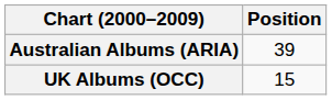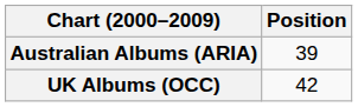 <table class="wikitable plainrowheaders" style="text-align:center">
 <tr>
 <th scope="col">Chart (2000–2009)</th>
 <th scope="col">Position</th>
 </tr>
 <tr>
 <th scope="row">Australian Albums (ARIA)</th>
 <td>39</td>
 </tr>
 <tr>
 <th scope="row">UK Albums (OCC)</th>
-<td>15</td>
+<td>42</td>
 </tr>
 </table>
